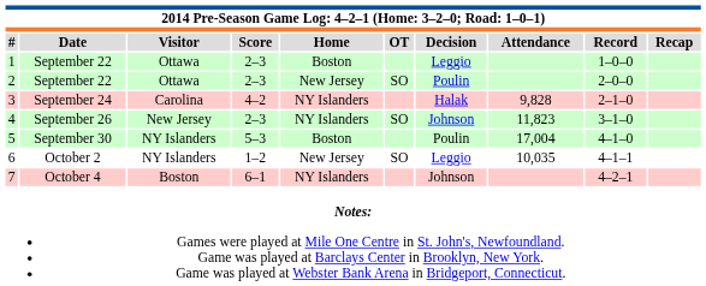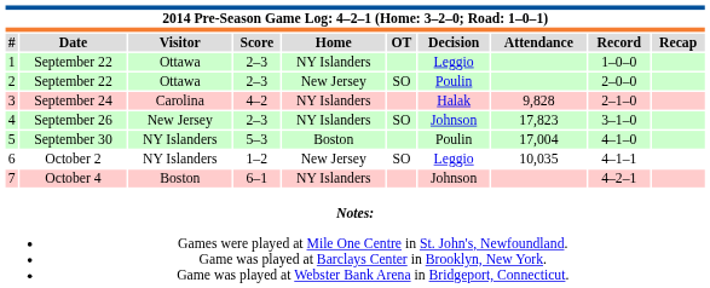 <table class="toccolours collapsible collapsed"  style="width:90%; clear:both; margin:1.5em auto; text-align:center;">
 <tr>
 <th colspan=10 style="background:#fff; border-top:#00529B 5px solid; border-bottom:#F57D31 5px solid;">2014 Pre-Season Game Log: 4–2–1 (Home: 3–2–0; Road: 1–0–1)</th>
 </tr>
 <tr style="text-align:center; background:#ddd;">
 <th>#</th>
 <th>Date</th>
 <th>Visitor</th>
 <th>Score</th>
 <th>Home</th>
 <th>OT</th>
 <th>Decision</th>
 <th>Attendance</th>
 <th>Record</th>
 <th>Recap</th>
 </tr>
 <tr style="text-align:center; background:#cfc;">
 <td>1</td>
 <td>September 22</td>
 <td>Ottawa</td>
 <td>2–3</td>
-<td>Boston</td>
+<td>NY Islanders</td>
 <td></td>
 <td><a href='#'>Leggio</a></td>
 <td></td>
 <td>1–0–0</td>
 <td></td>
 </tr>
 <tr style="text-align:center; background:#cfc;">
 <td>2</td>
 <td>September 22</td>
 <td>Ottawa</td>
 <td>2–3</td>
 <td>New Jersey</td>
 <td>SO</td>
 <td><a href='#'>Poulin</a></td>
 <td></td>
 <td>2–0–0</td>
 <td></td>
 </tr>
 <tr style="text-align:center; background:#fcc;">
 <td>3</td>
 <td>September 24</td>
 <td>Carolina</td>
 <td>4–2</td>
 <td>NY Islanders</td>
 <td></td>
 <td><a href='#'>Halak</a></td>
 <td>9,828</td>
 <td>2–1–0</td>
 <td></td>
 </tr>
 <tr style="text-align:center; background:#cfc;">
 <td>4</td>
 <td>September 26</td>
 <td>New Jersey</td>
 <td>2–3</td>
 <td>NY Islanders</td>
 <td>SO</td>
 <td><a href='#'>Johnson</a></td>
-<td>11,823</td>
+<td>17,823</td>
 <td>3–1–0</td>
 <td></td>
 </tr>
 <tr style="text-align:center; background:#cfc;">
 <td>5</td>
 <td>September 30</td>
 <td>NY Islanders</td>
 <td>5–3</td>
 <td>Boston</td>
 <td></td>
 <td>Poulin</td>
 <td>17,004</td>
 <td>4–1–0</td>
 <td></td>
 </tr>
 <tr style="text-align:center; background:#fff;">
 <td>6</td>
 <td>October 2</td>
 <td>NY Islanders</td>
 <td>1–2</td>
 <td>New Jersey</td>
 <td>SO</td>
 <td><a href='#'>Leggio</a></td>
 <td>10,035</td>
 <td>4–1–1</td>
 <td></td>
 </tr>
 <tr style="text-align:center; background:#fcc;">
 <td>7</td>
 <td>October 4</td>
 <td>Boston</td>
 <td>6–1</td>
 <td>NY Islanders</td>
 <td></td>
 <td>Johnson</td>
 <td></td>
 <td>4–2–1</td>
 <td></td>
 </tr>
 <tr>
 <td colspan="10" style="text-align:center;"><br><strong><em>Notes:</em></strong><ul><li>Games were played at <a href='#'>Mile One Centre</a> in <a href='#'>St. John's, Newfoundland</a>.</li><li>Game was played at <a href='#'>Barclays Center</a> in <a href='#'>Brooklyn, New York</a>.</li><li>Game was played at <a href='#'>Webster Bank Arena</a> in <a href='#'>Bridgeport, Connecticut</a>.</li></ul></td>
 </tr>
 </table>
